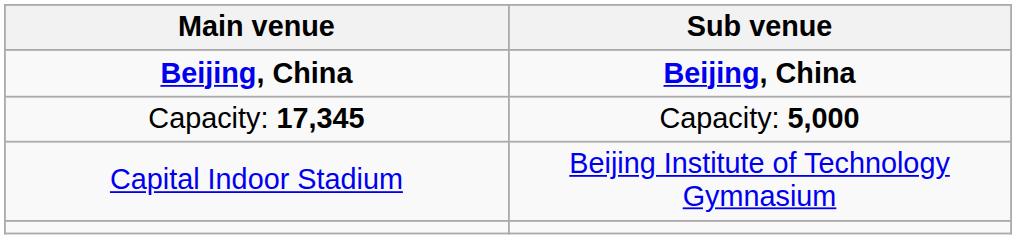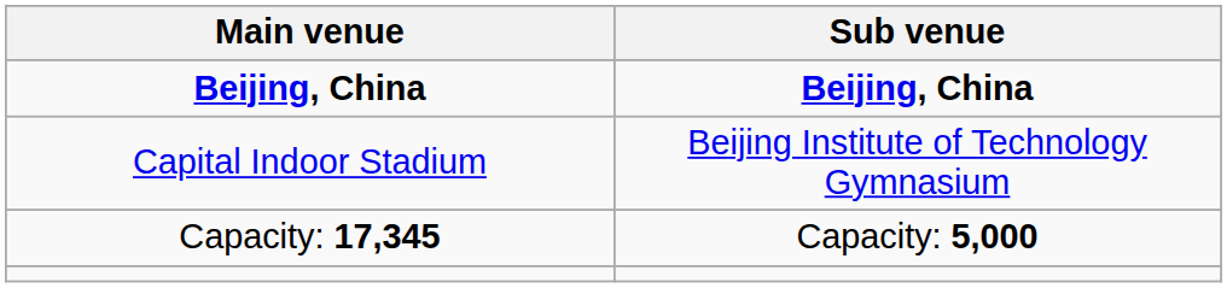 <table class="wikitable" style="text-align:center" width=560>
 <tr>
 <th width=50%>Main venue</th>
 <th width=50%>Sub venue</th>
 </tr>
 <tr>
 <td> <strong><a href='#'>Beijing</a>, China</strong></td>
 <td> <strong><a href='#'>Beijing</a>, China</strong></td>
 </tr>
 <tr>
+<td><a href='#'>Capital Indoor Stadium</a></td>
+<td><a href='#'>Beijing Institute of Technology Gymnasium</a></td>
+</tr>
+<tr>
 <td>Capacity: <strong>17,345</strong></td>
 <td>Capacity: <strong>5,000</strong></td>
-</tr>
-<tr>
-<td><a href='#'>Capital Indoor Stadium</a></td>
-<td><a href='#'>Beijing Institute of Technology Gymnasium</a></td>
 </tr>
 <tr>
 <td></td>
 <td></td>
 </tr>
 </table>
